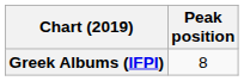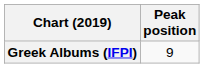 <table class="wikitable plainrowheaders" style="text-align:center">
 <tr>
 <th scope="col">Chart (2019)</th>
 <th scope="col">Peak<br>position</th>
 </tr>
 <tr>
 <th scope="row">Greek Albums (<a href='#'>IFPI</a>)</th>
-<td>8</td>
+<td>9</td>
 </tr>
 </table>
